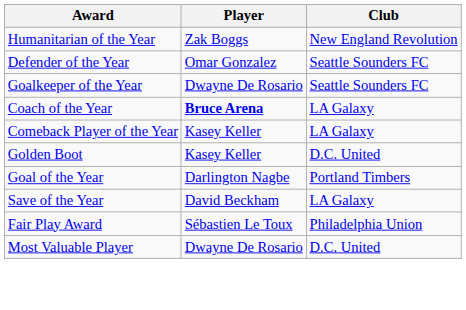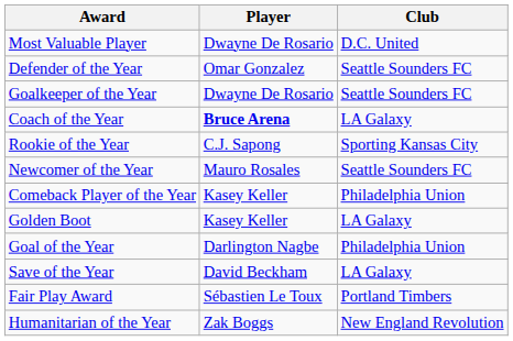 <table class="wikitable" style="font-size:100%">
 <tr>
 <th>Award</th>
 <th>Player</th>
 <th>Club</th>
 </tr>
 <tr>
-<td><a href='#'>Humanitarian of the Year</a></td>
-<td> <a href='#'>Zak Boggs</a></td>
-<td><a href='#'>New England Revolution</a></td>
+<td><a href='#'>Most Valuable Player</a></td>
+<td> <a href='#'>Dwayne De Rosario</a></td>
+<td><a href='#'>D.C. United</a></td>
 </tr>
 <tr>
 <td><a href='#'>Defender of the Year</a></td>
 <td> <a href='#'>Omar Gonzalez</a></td>
 <td><a href='#'>Seattle Sounders FC</a></td>
 </tr>
 <tr>
 <td><a href='#'>Goalkeeper of the Year</a></td>
 <td> <a href='#'>Dwayne De Rosario</a></td>
 <td><a href='#'>Seattle Sounders FC</a></td>
 </tr>
 <tr>
 <td><a href='#'>Coach of the Year</a></td>
 <td><strong> <a href='#'>Bruce Arena</a></strong></td>
 <td><a href='#'>LA Galaxy</a></td>
 </tr>
 <tr>
+<td><a href='#'>Rookie of the Year</a></td>
+<td> <a href='#'>C.J. Sapong</a></td>
+<td><a href='#'>Sporting Kansas City</a></td>
+</tr>
+<tr>
+<td><a href='#'>Newcomer of the Year</a></td>
+<td> <a href='#'>Mauro Rosales</a></td>
+<td><a href='#'>Seattle Sounders FC</a></td>
+</tr>
+<tr>
 <td><a href='#'>Comeback Player of the Year</a></td>
+<td> <a href='#'>Kasey Keller</a></td>
+<td><a href='#'>Philadelphia Union</a></td>
+</tr>
+<tr>
+<td><a href='#'>Golden Boot</a></td>
 <td> <a href='#'>Kasey Keller</a></td>
 <td><a href='#'>LA Galaxy</a></td>
 </tr>
 <tr>
-<td><a href='#'>Golden Boot</a></td>
-<td> <a href='#'>Kasey Keller</a></td>
-<td><a href='#'>D.C. United</a></td>
-</tr>
-<tr>
 <td><a href='#'>Goal of the Year</a></td>
 <td> <a href='#'>Darlington Nagbe</a></td>
-<td><a href='#'>Portland Timbers</a></td>
+<td><a href='#'>Philadelphia Union</a></td>
 </tr>
 <tr>
 <td><a href='#'>Save of the Year</a></td>
 <td> <a href='#'>David Beckham</a></td>
 <td><a href='#'>LA Galaxy</a></td>
 </tr>
 <tr>
 <td><a href='#'>Fair Play Award</a></td>
 <td> <a href='#'>Sébastien Le Toux</a></td>
-<td><a href='#'>Philadelphia Union</a></td>
+<td><a href='#'>Portland Timbers</a></td>
 </tr>
 <tr>
-<td><a href='#'>Most Valuable Player</a></td>
-<td> <a href='#'>Dwayne De Rosario</a></td>
-<td><a href='#'>D.C. United</a></td>
+<td><a href='#'>Humanitarian of the Year</a></td>
+<td> <a href='#'>Zak Boggs</a></td>
+<td><a href='#'>New England Revolution</a></td>
 </tr>
 </table>
